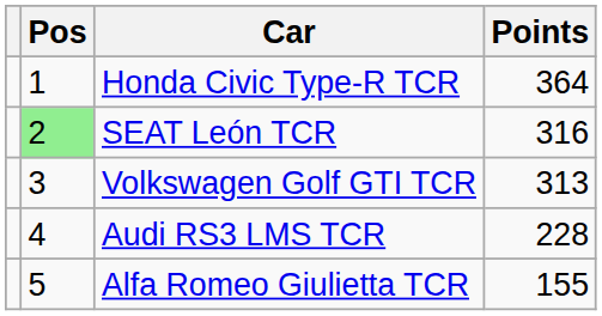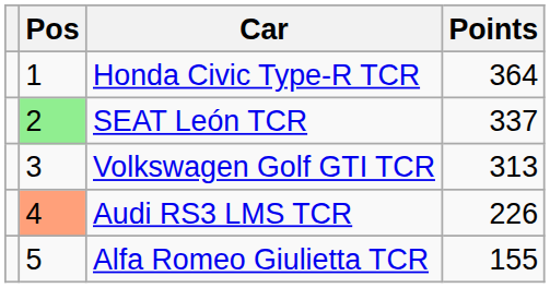 <table class="wikitable" style="font-size: 95%;">
 <tr>
 <th></th>
 <th>Pos</th>
 <th>Car</th>
 <th>Points</th>
 </tr>
 <tr>
 <td align="left"></td>
 <td>1</td>
 <td><a href='#'>Honda Civic Type-R TCR</a></td>
 <td align="right">364</td>
 </tr>
 <tr>
 <td align="left"></td>
 <td style="background: lightgreen;">2</td>
 <td><a href='#'>SEAT León TCR</a></td>
-<td align="right">316</td>
+<td align="right">337</td>
 </tr>
 <tr>
 <td align="left"></td>
 <td>3</td>
 <td><a href='#'>Volkswagen Golf GTI TCR</a></td>
 <td align="right">313</td>
 </tr>
 <tr>
 <td align="left"></td>
-<td>4</td>
+<td style="background: lightsalmon;">4</td>
 <td><a href='#'>Audi RS3 LMS TCR</a></td>
-<td align="right">228</td>
+<td align="right">226</td>
 </tr>
 <tr>
 <td align="left"></td>
 <td>5</td>
 <td><a href='#'>Alfa Romeo Giulietta TCR</a></td>
 <td align="right">155</td>
 </tr>
 </table>
